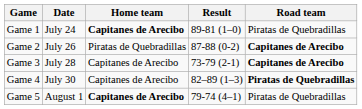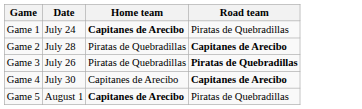 <table class="wikitable">
 <tr>
 <th>Game</th>
 <th>Date</th>
 <th>Home team</th>
-<th>Result</th>
 <th>Road team</th>
 </tr>
 <tr>
 <td>Game 1</td>
 <td>July 24</td>
 <td><strong>Capitanes de Arecibo</strong></td>
-<td>89-81 (1–0)</td>
 <td>Piratas de Quebradillas</td>
 </tr>
 <tr>
 <td>Game 2</td>
-<td>July 26</td>
+<td>July 28</td>
 <td>Piratas de Quebradillas</td>
-<td>87-88 (0-2)</td>
 <td><strong>Capitanes de Arecibo</strong></td>
 </tr>
 <tr>
 <td>Game 3</td>
-<td>July 28</td>
-<td>Capitanes de Arecibo</td>
-<td>73-79 (2-1)</td>
-<td><strong>Capitanes de Arecibo</strong></td>
+<td>July 26</td>
+<td>Piratas de Quebradillas</td>
+<td><strong>Piratas de Quebradillas</strong></td>
 </tr>
 <tr>
 <td>Game 4</td>
 <td>July 30</td>
 <td>Capitanes de Arecibo</td>
-<td>82–89 (1–3)</td>
-<td><strong>Piratas de Quebradillas</strong></td>
+<td><strong>Capitanes de Arecibo</strong></td>
 </tr>
 <tr>
 <td>Game 5</td>
 <td>August 1</td>
 <td><strong>Capitanes de Arecibo</strong></td>
-<td>79-74 (4–1)</td>
 <td>Piratas de Quebradillas</td>
 </tr>
 </table>
